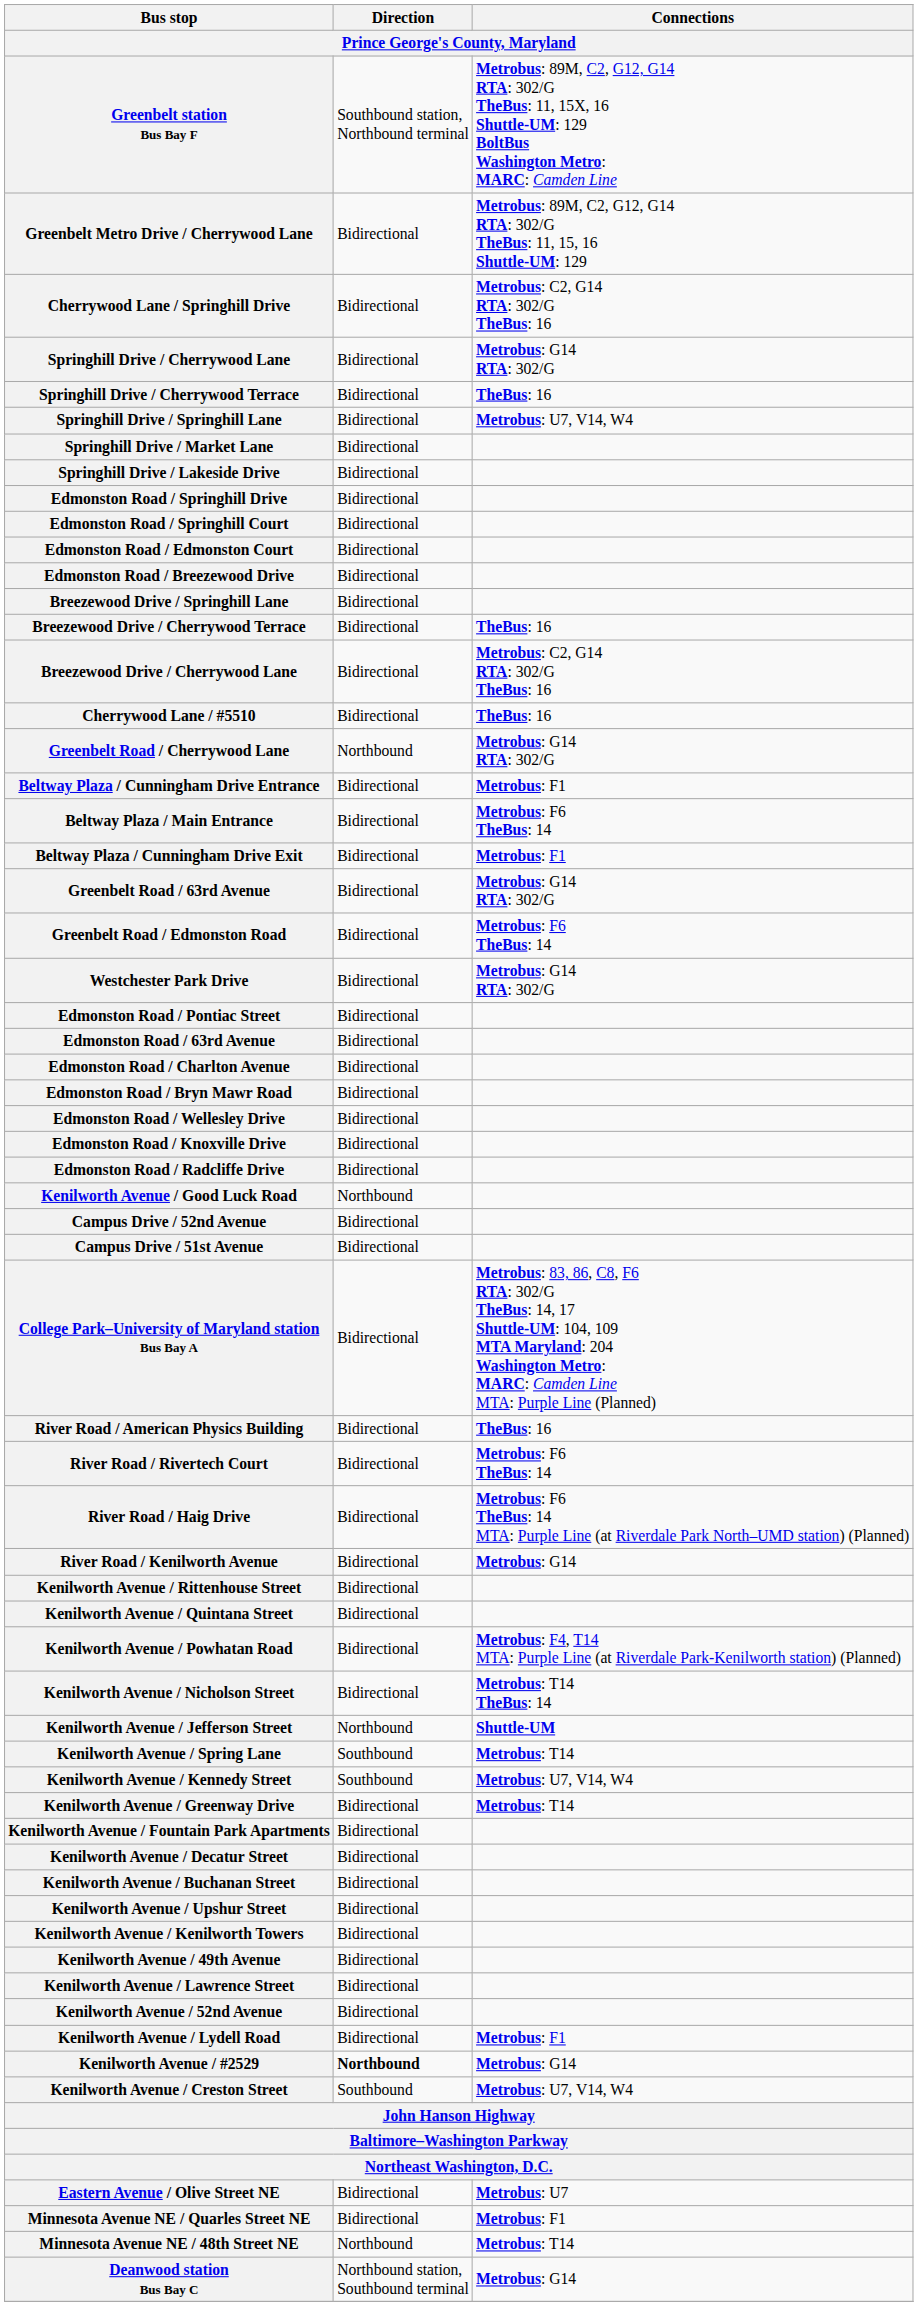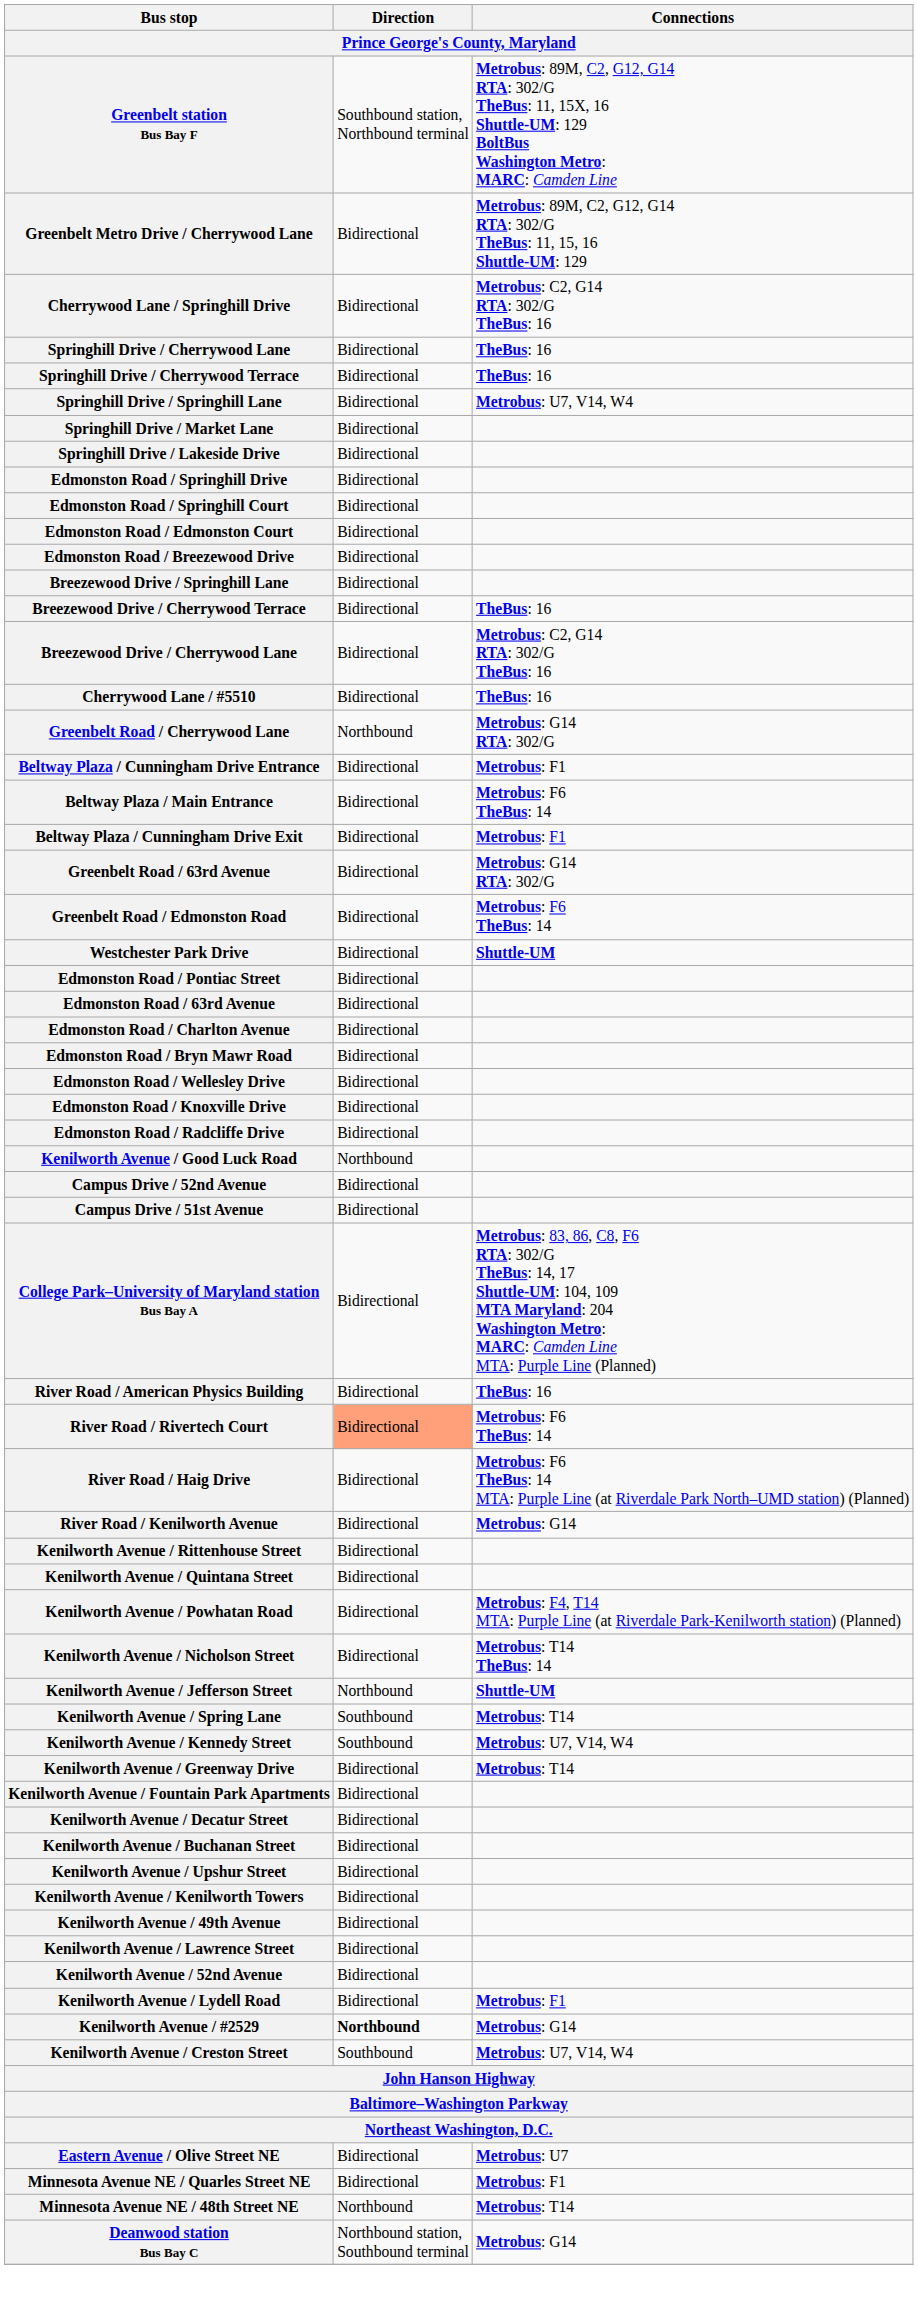 <table class="wikitable collapsible collapsed" style="font-size: 95%;">
 <tr>
 <th>Bus stop</th>
 <th>Direction</th>
 <th>Connections</th>
 </tr>
 <tr>
 <th colspan="5"><a href='#'>Prince George's County, Maryland</a></th>
 </tr>
 <tr>
 <th><a href='#'>Greenbelt station</a><br><small>Bus Bay F</small></th>
 <td>Southbound station,<br>Northbound terminal</td>
 <td> <strong><a href='#'>Metrobus</a></strong>: 89M, <a href='#'>C2</a>, <a href='#'>G12, G14</a><br> <strong><a href='#'>RTA</a></strong>: 302/G<br>  <strong><a href='#'>TheBus</a></strong>: 11, 15X, 16<br> <strong><a href='#'>Shuttle-UM</a></strong>: 129<br>  <strong><a href='#'>BoltBus</a></strong><br> <strong><a href='#'>Washington Metro</a></strong>: <br> <strong><a href='#'>MARC</a></strong>: <em><a href='#'>Camden Line</a></em></td>
 </tr>
 <tr>
 <th>Greenbelt Metro Drive / Cherrywood Lane</th>
 <td>Bidirectional</td>
 <td> <strong><a href='#'>Metrobus</a></strong>: 89M, C2, G12, G14<br> <strong><a href='#'>RTA</a></strong>: 302/G<br>  <strong><a href='#'>TheBus</a></strong>: 11, 15, 16<br> <strong><a href='#'>Shuttle-UM</a></strong>: 129</td>
 </tr>
 <tr>
 <th>Cherrywood Lane / Springhill Drive</th>
 <td>Bidirectional</td>
 <td> <strong><a href='#'>Metrobus</a></strong>: C2, G14<br> <strong><a href='#'>RTA</a></strong>: 302/G<br>  <strong><a href='#'>TheBus</a></strong>: 16</td>
 </tr>
 <tr>
 <th>Springhill Drive / Cherrywood Lane</th>
 <td>Bidirectional</td>
-<td> <strong><a href='#'>Metrobus</a></strong>: G14<br> <strong><a href='#'>RTA</a></strong>: 302/G</td>
+<td> <strong><a href='#'>TheBus</a></strong>: 16</td>
 </tr>
 <tr>
 <th>Springhill Drive / Cherrywood Terrace</th>
 <td>Bidirectional</td>
 <td> <strong><a href='#'>TheBus</a></strong>: 16</td>
 </tr>
 <tr>
 <th>Springhill Drive / Springhill Lane</th>
 <td>Bidirectional</td>
 <td> <strong><a href='#'>Metrobus</a></strong>: U7, V14, W4</td>
 </tr>
 <tr>
 <th>Springhill Drive / Market Lane</th>
 <td>Bidirectional</td>
 <td></td>
 </tr>
 <tr>
 <th>Springhill Drive / Lakeside Drive</th>
 <td>Bidirectional</td>
 <td></td>
 </tr>
 <tr>
 <th>Edmonston Road / Springhill Drive</th>
 <td>Bidirectional</td>
 <td></td>
 </tr>
 <tr>
 <th>Edmonston Road / Springhill Court</th>
 <td>Bidirectional</td>
 <td></td>
 </tr>
 <tr>
 <th>Edmonston Road / Edmonston Court</th>
 <td>Bidirectional</td>
 <td></td>
 </tr>
 <tr>
 <th>Edmonston Road / Breezewood Drive</th>
 <td>Bidirectional</td>
 <td></td>
 </tr>
 <tr>
 <th>Breezewood Drive / Springhill Lane</th>
 <td>Bidirectional</td>
 <td></td>
 </tr>
 <tr>
 <th>Breezewood Drive / Cherrywood Terrace</th>
 <td>Bidirectional</td>
 <td> <strong><a href='#'>TheBus</a></strong>: 16</td>
 </tr>
 <tr>
 <th>Breezewood Drive / Cherrywood Lane</th>
 <td>Bidirectional</td>
 <td> <strong><a href='#'>Metrobus</a></strong>: C2, G14<br> <strong><a href='#'>RTA</a></strong>: 302/G<br>  <strong><a href='#'>TheBus</a></strong>: 16</td>
 </tr>
 <tr>
 <th>Cherrywood Lane / #5510</th>
 <td>Bidirectional</td>
 <td> <strong><a href='#'>TheBus</a></strong>: 16</td>
 </tr>
 <tr>
 <th><a href='#'>Greenbelt Road</a> / Cherrywood Lane</th>
 <td>Northbound</td>
 <td> <strong><a href='#'>Metrobus</a></strong>: G14<br> <strong><a href='#'>RTA</a></strong>: 302/G</td>
 </tr>
 <tr>
 <th><a href='#'>Beltway Plaza</a> / Cunningham Drive Entrance</th>
 <td>Bidirectional</td>
 <td> <strong><a href='#'>Metrobus</a></strong>: F1</td>
 </tr>
 <tr>
 <th>Beltway Plaza / Main Entrance</th>
 <td>Bidirectional</td>
 <td> <strong><a href='#'>Metrobus</a></strong>: F6<br> <strong><a href='#'>TheBus</a></strong>: 14</td>
 </tr>
 <tr>
 <th>Beltway Plaza / Cunningham Drive Exit</th>
 <td>Bidirectional</td>
 <td> <strong><a href='#'>Metrobus</a></strong>: <a href='#'>F1</a></td>
 </tr>
 <tr>
 <th>Greenbelt Road / 63rd Avenue</th>
 <td>Bidirectional</td>
 <td> <strong><a href='#'>Metrobus</a></strong>: G14<br> <strong><a href='#'>RTA</a></strong>: 302/G</td>
 </tr>
 <tr>
 <th>Greenbelt Road / Edmonston Road</th>
 <td>Bidirectional</td>
 <td> <strong><a href='#'>Metrobus</a></strong>: <a href='#'>F6</a><br> <strong><a href='#'>TheBus</a></strong>: 14</td>
 </tr>
 <tr>
 <th>Westchester Park Drive</th>
 <td>Bidirectional</td>
-<td> <strong><a href='#'>Metrobus</a></strong>: G14<br> <strong><a href='#'>RTA</a></strong>: 302/G</td>
+<td> <strong><a href='#'>Shuttle-UM</a></strong></td>
 </tr>
 <tr>
 <th>Edmonston Road / Pontiac Street</th>
 <td>Bidirectional</td>
 <td></td>
 </tr>
 <tr>
 <th>Edmonston Road / 63rd Avenue</th>
 <td>Bidirectional</td>
 <td></td>
 </tr>
 <tr>
 <th>Edmonston Road / Charlton Avenue</th>
 <td>Bidirectional</td>
 <td></td>
 </tr>
 <tr>
 <th>Edmonston Road / Bryn Mawr Road</th>
 <td>Bidirectional</td>
 <td></td>
 </tr>
 <tr>
 <th>Edmonston Road / Wellesley Drive</th>
 <td>Bidirectional</td>
 <td></td>
 </tr>
 <tr>
 <th>Edmonston Road / Knoxville Drive</th>
 <td>Bidirectional</td>
 <td></td>
 </tr>
 <tr>
 <th>Edmonston Road / Radcliffe Drive</th>
 <td>Bidirectional</td>
 <td></td>
 </tr>
 <tr>
 <th><a href='#'>Kenilworth Avenue</a> / Good Luck Road</th>
 <td>Northbound</td>
 <td></td>
 </tr>
 <tr>
 <th>Campus Drive / 52nd Avenue</th>
 <td>Bidirectional</td>
 <td></td>
 </tr>
 <tr>
 <th>Campus Drive / 51st Avenue</th>
 <td>Bidirectional</td>
 <td></td>
 </tr>
 <tr>
 <th><a href='#'>College Park–University of Maryland station</a><br><small>Bus Bay A</small></th>
 <td>Bidirectional</td>
 <td> <strong><a href='#'>Metrobus</a></strong>: <a href='#'>83, 86</a>, <a href='#'>C8</a>, <a href='#'>F6</a><br> <strong><a href='#'>RTA</a></strong>: 302/G<br> <strong><a href='#'>TheBus</a></strong>: 14, 17<br> <strong><a href='#'>Shuttle-UM</a></strong>: 104, 109<br> <strong><a href='#'>MTA Maryland</a></strong>: 204<br> <strong><a href='#'>Washington Metro</a></strong>: <br> <strong><a href='#'>MARC</a></strong>: <em><a href='#'>Camden Line</a></em><br> <a href='#'>MTA</a>: <a href='#'>Purple Line</a> (Planned)</td>
 </tr>
 <tr>
 <th>River Road / American Physics Building</th>
 <td>Bidirectional</td>
 <td> <strong><a href='#'>TheBus</a></strong>: 16</td>
 </tr>
 <tr>
 <th>River Road / Rivertech Court</th>
-<td>Bidirectional</td>
+<td style="background: lightsalmon;">Bidirectional</td>
 <td> <strong><a href='#'>Metrobus</a></strong>: F6<br> <strong><a href='#'>TheBus</a></strong>: 14</td>
 </tr>
 <tr>
 <th>River Road / Haig Drive</th>
 <td>Bidirectional</td>
 <td> <strong><a href='#'>Metrobus</a></strong>: F6<br> <strong><a href='#'>TheBus</a></strong>: 14<br> <a href='#'>MTA</a>: <a href='#'>Purple Line</a> (at <a href='#'>Riverdale Park North–UMD station</a>) (Planned)</td>
 </tr>
 <tr>
 <th>River Road / Kenilworth Avenue</th>
 <td>Bidirectional</td>
 <td> <strong><a href='#'>Metrobus</a></strong>: G14</td>
 </tr>
 <tr>
 <th>Kenilworth Avenue / Rittenhouse Street</th>
 <td>Bidirectional</td>
 <td></td>
 </tr>
 <tr>
 <th>Kenilworth Avenue / Quintana Street</th>
 <td>Bidirectional</td>
 <td></td>
 </tr>
 <tr>
 <th>Kenilworth Avenue / Powhatan Road</th>
 <td>Bidirectional</td>
 <td> <strong><a href='#'>Metrobus</a></strong>: <a href='#'>F4</a>, <a href='#'>T14</a><br> <a href='#'>MTA</a>: <a href='#'>Purple Line</a> (at <a href='#'>Riverdale Park-Kenilworth station</a>) (Planned)</td>
 </tr>
 <tr>
 <th>Kenilworth Avenue / Nicholson Street</th>
 <td>Bidirectional</td>
 <td> <strong><a href='#'>Metrobus</a></strong>: T14<br> <strong><a href='#'>TheBus</a></strong>: 14</td>
 </tr>
 <tr>
 <th>Kenilworth Avenue / Jefferson Street</th>
 <td>Northbound</td>
 <td> <strong><a href='#'>Shuttle-UM</a></strong></td>
 </tr>
 <tr>
 <th>Kenilworth Avenue / Spring Lane</th>
 <td>Southbound</td>
 <td> <strong><a href='#'>Metrobus</a></strong>: T14</td>
 </tr>
 <tr>
 <th>Kenilworth Avenue / Kennedy Street</th>
 <td>Southbound</td>
 <td> <strong><a href='#'>Metrobus</a></strong>: U7, V14, W4</td>
 </tr>
 <tr>
 <th>Kenilworth Avenue / Greenway Drive</th>
 <td>Bidirectional</td>
 <td> <strong><a href='#'>Metrobus</a></strong>: T14</td>
 </tr>
 <tr>
 <th>Kenilworth Avenue / Fountain Park Apartments</th>
 <td>Bidirectional</td>
 <td></td>
 </tr>
 <tr>
 <th>Kenilworth Avenue / Decatur Street</th>
 <td>Bidirectional</td>
 <td></td>
 </tr>
 <tr>
 <th>Kenilworth Avenue / Buchanan Street</th>
 <td>Bidirectional</td>
 <td></td>
 </tr>
 <tr>
 <th>Kenilworth Avenue / Upshur Street</th>
 <td>Bidirectional</td>
 <td></td>
 </tr>
 <tr>
 <th>Kenilworth Avenue / Kenilworth Towers</th>
 <td>Bidirectional</td>
 <td></td>
 </tr>
 <tr>
 <th>Kenilworth Avenue / 49th Avenue</th>
 <td>Bidirectional</td>
 <td></td>
 </tr>
 <tr>
 <th>Kenilworth Avenue / Lawrence Street</th>
 <td>Bidirectional</td>
 <td></td>
 </tr>
 <tr>
 <th>Kenilworth Avenue / 52nd Avenue</th>
 <td>Bidirectional</td>
 <td></td>
 </tr>
 <tr>
 <th>Kenilworth Avenue / Lydell Road</th>
 <td>Bidirectional</td>
 <td> <strong><a href='#'>Metrobus</a></strong>: <a href='#'>F1</a></td>
 </tr>
 <tr>
 <th>Kenilworth Avenue / #2529</th>
 <td><strong>Northbound</strong></td>
 <td> <strong><a href='#'>Metrobus</a></strong>: G14</td>
 </tr>
 <tr>
 <th>Kenilworth Avenue / Creston Street</th>
 <td>Southbound</td>
 <td> <strong><a href='#'>Metrobus</a></strong>: U7, V14, W4</td>
 </tr>
 <tr>
 <th colspan="5"><a href='#'>John Hanson Highway</a></th>
 </tr>
 <tr>
 <th colspan="5"><a href='#'>Baltimore–Washington Parkway</a></th>
 </tr>
 <tr>
 <th colspan="5"><a href='#'>Northeast Washington, D.C.</a></th>
 </tr>
 <tr>
 <th><a href='#'>Eastern Avenue</a> / Olive Street NE</th>
 <td>Bidirectional</td>
 <td> <strong><a href='#'>Metrobus</a></strong>: U7</td>
 </tr>
 <tr>
 <th>Minnesota Avenue NE / Quarles Street NE</th>
 <td>Bidirectional</td>
 <td> <strong><a href='#'>Metrobus</a></strong>: F1</td>
 </tr>
 <tr>
 <th>Minnesota Avenue NE / 48th Street NE</th>
 <td>Northbound</td>
 <td> <strong><a href='#'>Metrobus</a></strong>: T14</td>
 </tr>
 <tr>
 <th><a href='#'>Deanwood station</a><br><small>Bus Bay C</small></th>
 <td>Northbound station,<br>Southbound terminal</td>
 <td> <strong><a href='#'>Metrobus</a></strong>: G14</td>
 </tr>
 <tr>
 </tr>
 </table>
